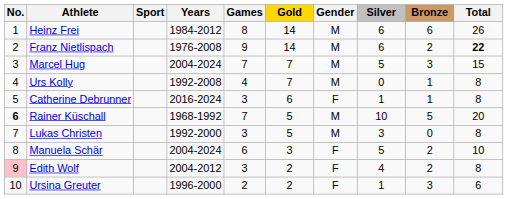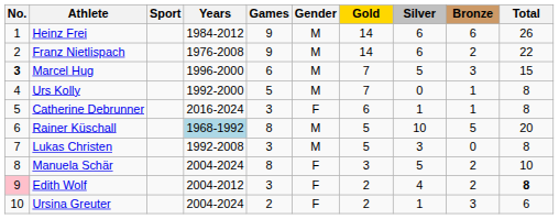 <table class="wikitable sortable">
 <tr>
 <th>No.</th>
 <th>Athlete</th>
 <th>Sport</th>
 <th>Years</th>
 <th>Games</th>
+<th>Gender</th>
 <th style="background:gold; width:4.0em; font-weight:bold;">Gold</th>
-<th>Gender</th>
 <th style="background:silver; width:4.0em; font-weight:bold;">Silver</th>
 <th style="background:#c96; width:4.0em; font-weight:bold;">Bronze</th>
 <th style="width:4.0em;">Total</th>
 </tr>
 <tr align=center>
 <td>1</td>
 <td align=left><a href='#'>Heinz Frei</a></td>
 <td align=left><br></td>
 <td>1984-2012</td>
-<td>8</td>
+<td>9</td>
+<td>M</td>
 <td>14</td>
-<td>M</td>
 <td>6</td>
 <td>6</td>
 <td>26</td>
 </tr>
 <tr align=center>
 <td>2</td>
 <td align=left><a href='#'>Franz Nietlispach</a></td>
 <td align=left><br></td>
 <td>1976-2008</td>
 <td>9</td>
+<td>M</td>
 <td>14</td>
-<td>M</td>
 <td>6</td>
 <td>2</td>
-<td><strong>22</strong></td>
+<td>22</td>
 </tr>
 <tr align=center>
-<td>3</td>
+<td><strong>3</strong></td>
 <td align=left><a href='#'>Marcel Hug</a></td>
 <td align=left></td>
-<td>2004-2024</td>
+<td>1996-2000</td>
+<td>6</td>
+<td>M</td>
 <td>7</td>
-<td>7</td>
-<td>M</td>
 <td>5</td>
 <td>3</td>
 <td>15</td>
 </tr>
 <tr align=center>
 <td>4</td>
 <td align=left><a href='#'>Urs Kolly</a></td>
 <td align=left></td>
-<td>1992-2008</td>
-<td>4</td>
+<td>1992-2000</td>
+<td>5</td>
+<td>M</td>
 <td>7</td>
-<td>M</td>
 <td>0</td>
 <td>1</td>
 <td>8</td>
 </tr>
 <tr align=center>
 <td>5</td>
 <td align=left><a href='#'>Catherine Debrunner</a></td>
 <td align=left></td>
 <td>2016-2024</td>
 <td>3</td>
+<td>F</td>
 <td>6</td>
-<td>F</td>
 <td>1</td>
 <td>1</td>
 <td>8</td>
 </tr>
 <tr align=center>
-<td><strong>6</strong></td>
+<td>6</td>
 <td align=left><a href='#'>Rainer Küschall</a></td>
 <td align=left><br></td>
-<td>1968-1992</td>
-<td>7</td>
+<td style="background: lightblue;">1968-1992</td>
+<td>8</td>
+<td>M</td>
 <td>5</td>
-<td>M</td>
 <td>10</td>
 <td>5</td>
 <td>20</td>
 </tr>
 <tr align=center>
 <td>7</td>
 <td align=left><a href='#'>Lukas Christen</a></td>
 <td align=left></td>
-<td>1992-2000</td>
+<td>1992-2008</td>
 <td>3</td>
+<td>M</td>
 <td>5</td>
-<td>M</td>
 <td>3</td>
 <td>0</td>
 <td>8</td>
 </tr>
 <tr align=center>
 <td>8</td>
 <td align=left><a href='#'>Manuela Schär</a></td>
 <td align=left></td>
 <td>2004-2024</td>
-<td>6</td>
+<td>8</td>
+<td>F</td>
 <td>3</td>
-<td>F</td>
 <td>5</td>
 <td>2</td>
 <td>10</td>
 </tr>
 <tr align=center>
 <td style="background: pink;">9</td>
 <td align=left><a href='#'>Edith Wolf</a></td>
 <td align=left></td>
 <td>2004-2012</td>
 <td>3</td>
+<td>F</td>
 <td>2</td>
-<td>F</td>
 <td>4</td>
 <td>2</td>
-<td>8</td>
+<td><strong>8</strong></td>
 </tr>
 <tr align=center>
 <td>10</td>
 <td align=left><a href='#'>Ursina Greuter</a></td>
 <td align=left></td>
-<td>1996-2000</td>
-<td>2</td>
+<td>2004-2024</td>
 <td>2</td>
 <td>F</td>
+<td>2</td>
 <td>1</td>
 <td>3</td>
 <td>6</td>
 </tr>
 </table>
